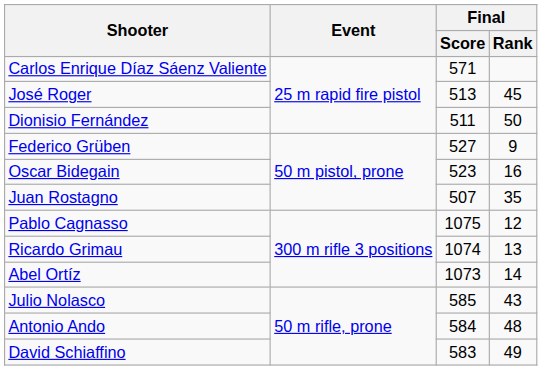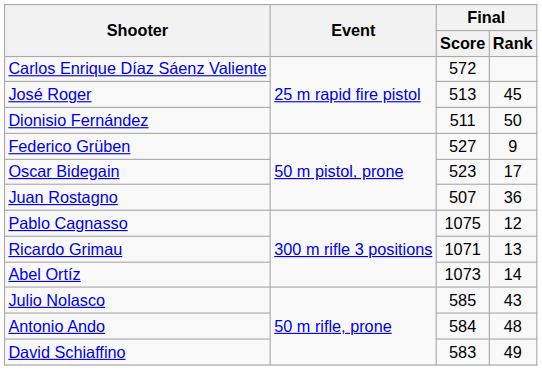 <table class=wikitable style="font-size:90%">
 <tr>
 <th rowspan=2>Shooter</th>
 <th rowspan=2>Event</th>
 <th colspan=2>Final</th>
 </tr>
 <tr>
 <th>Score</th>
 <th>Rank</th>
 </tr>
 <tr>
 <td><a href='#'>Carlos Enrique Díaz Sáenz Valiente</a></td>
 <td align=left rowspan=3><a href='#'>25 m rapid fire pistol</a></td>
-<td align=center>571</td>
+<td align=center>572</td>
 <td align=center></td>
 </tr>
 <tr>
 <td><a href='#'>José Roger</a></td>
 <td align=center>513</td>
 <td align=center>45</td>
 </tr>
 <tr>
 <td><a href='#'>Dionisio Fernández</a></td>
 <td align=center>511</td>
 <td align=center>50</td>
 </tr>
 <tr>
 <td><a href='#'>Federico Grüben</a></td>
 <td align=left rowspan=3><a href='#'>50 m pistol, prone</a></td>
 <td align=center>527</td>
 <td align=center>9</td>
 </tr>
 <tr>
 <td><a href='#'>Oscar Bidegain</a></td>
 <td align=center>523</td>
-<td align=center>16</td>
+<td align=center>17</td>
 </tr>
 <tr>
 <td><a href='#'>Juan Rostagno</a></td>
 <td align=center>507</td>
-<td align=center>35</td>
+<td align=center>36</td>
 </tr>
 <tr>
 <td><a href='#'>Pablo Cagnasso</a></td>
 <td align=left rowspan=3><a href='#'>300 m rifle 3 positions</a></td>
 <td align=center>1075</td>
 <td align=center>12</td>
 </tr>
 <tr>
 <td><a href='#'>Ricardo Grimau</a></td>
-<td align=center>1074</td>
+<td align=center>1071</td>
 <td align=center>13</td>
 </tr>
 <tr>
 <td><a href='#'>Abel Ortíz</a></td>
 <td align=center>1073</td>
 <td align=center>14</td>
 </tr>
 <tr>
 <td><a href='#'>Julio Nolasco</a></td>
 <td align=left rowspan=3><a href='#'>50 m rifle, prone</a></td>
 <td align=center>585</td>
 <td align=center>43</td>
 </tr>
 <tr>
 <td><a href='#'>Antonio Ando</a></td>
 <td align=center>584</td>
 <td align=center>48</td>
 </tr>
 <tr>
 <td><a href='#'>David Schiaffino</a></td>
 <td align=center>583</td>
 <td align=center>49</td>
 </tr>
 </table>
